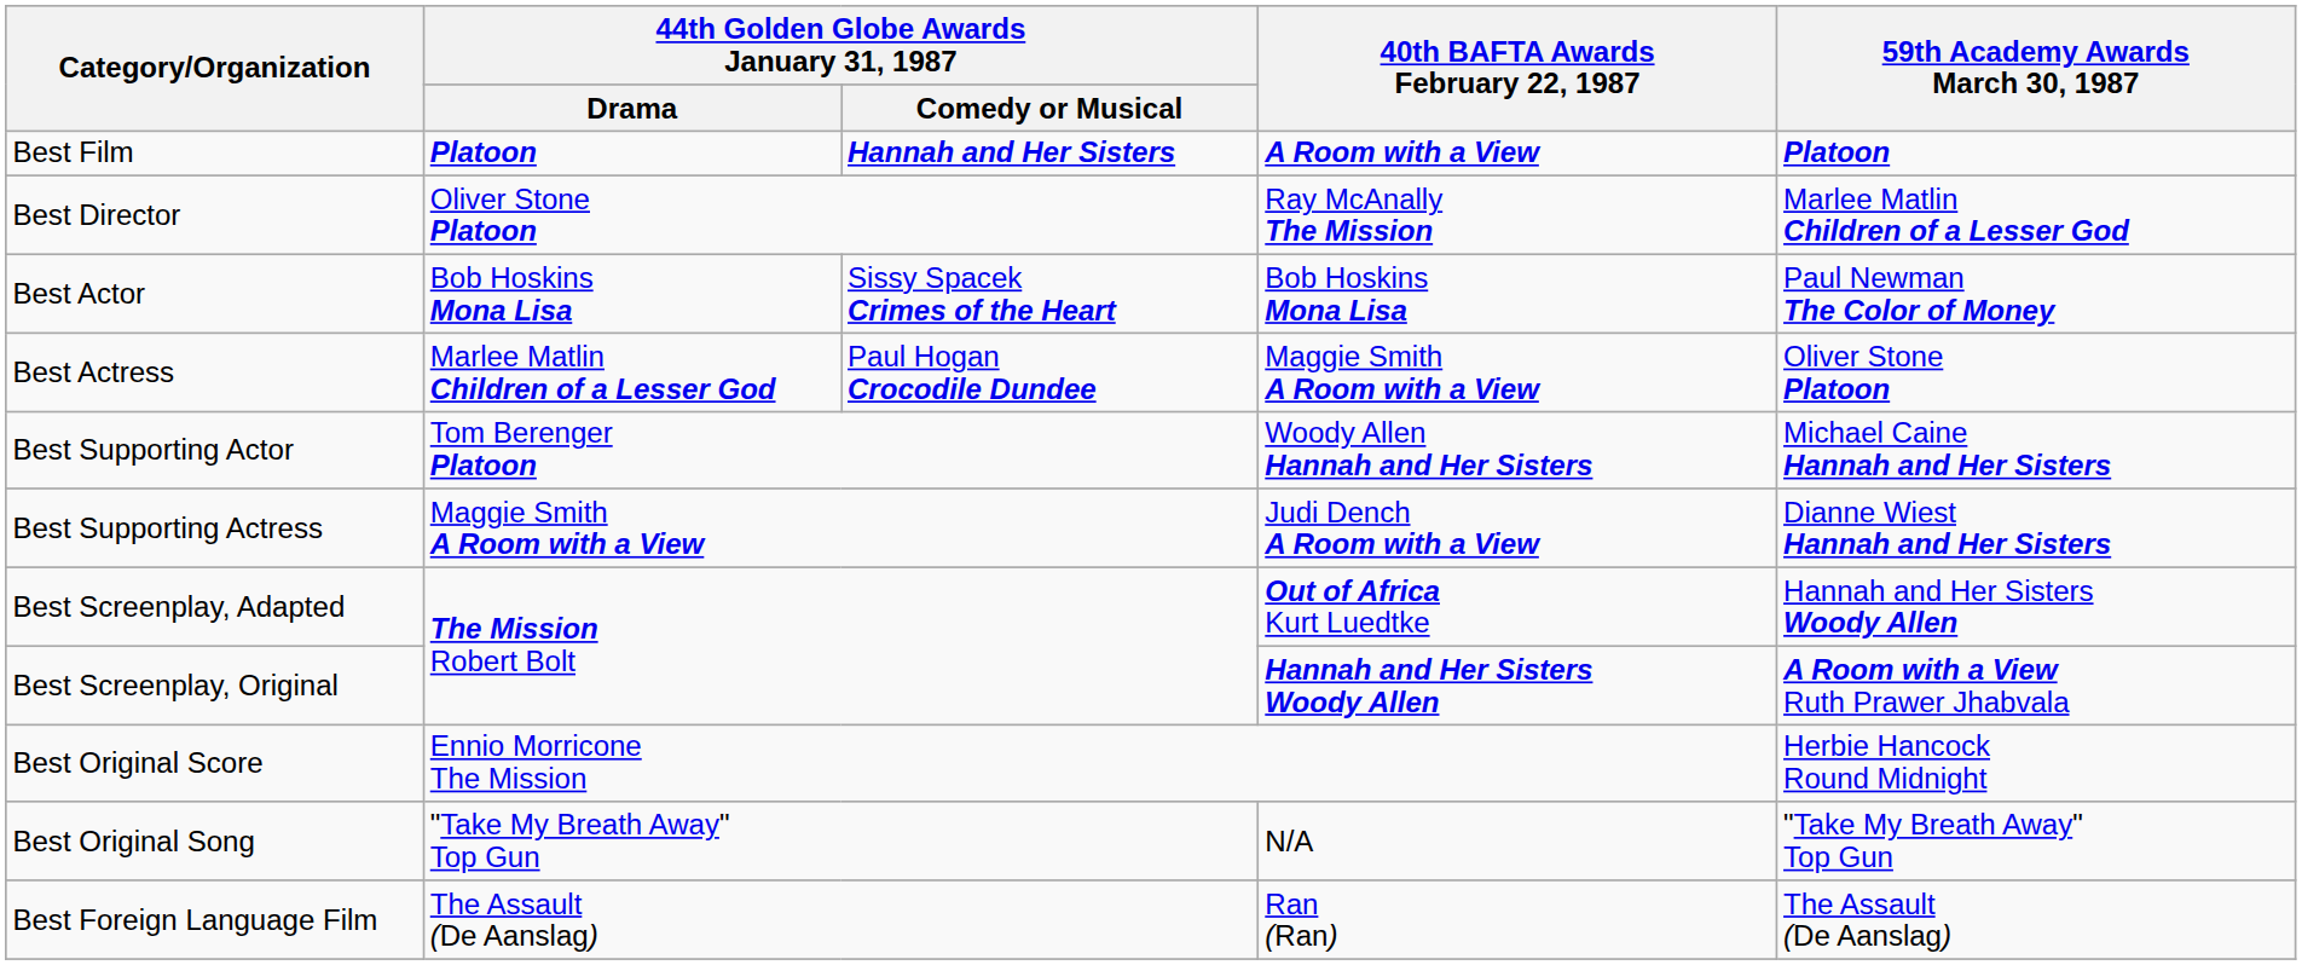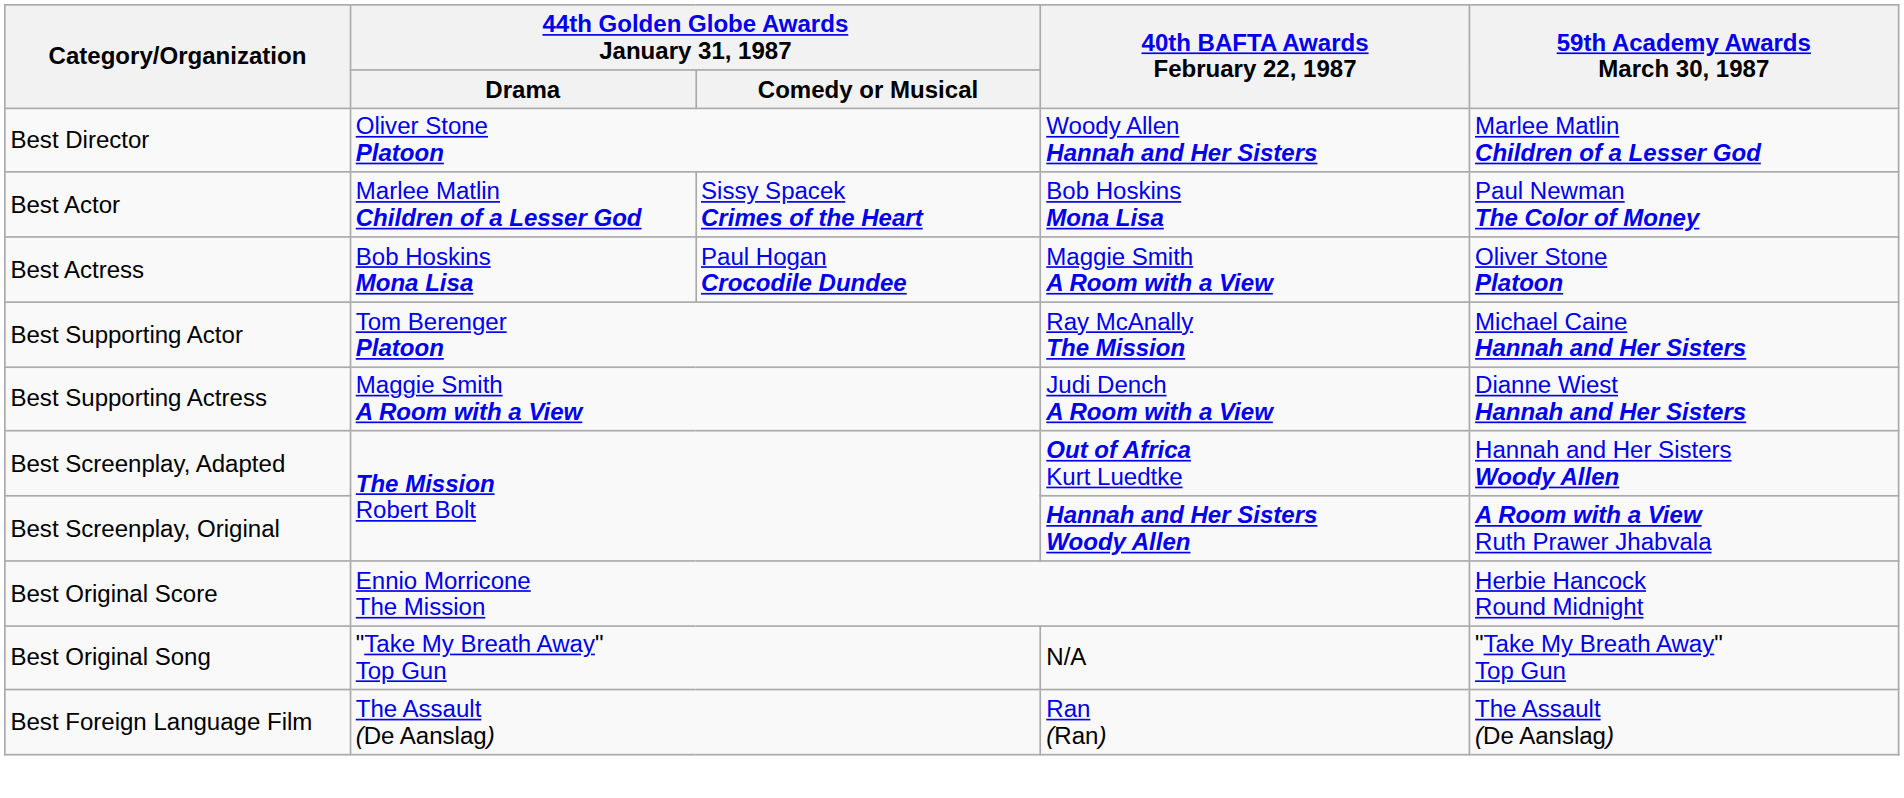 <table class="wikitable" style="font-size: 90%;">
 <tr>
 <th rowspan="2" style="width:200px;">Category/Organization</th>
 <th colspan="2" style="width:250px;"><a href='#'>44th Golden Globe Awards</a><br>January 31, 1987</th>
 <th rowspan="2" style="width:250px;"><a href='#'>40th BAFTA Awards</a><br>February 22, 1987</th>
 <th rowspan="2" style="width:250px;"><a href='#'>59th Academy Awards</a><br>March 30, 1987</th>
 </tr>
 <tr>
 <th width=200>Drama</th>
 <th style="width:200px;">Comedy or Musical</th>
 </tr>
 <tr>
-<td>Best Film</td>
-<td><strong><em><a href='#'>Platoon</a></em></strong></td>
-<td><strong><em><a href='#'>Hannah and Her Sisters</a></em></strong></td>
-<td><strong><em><a href='#'>A Room with a View</a></em></strong></td>
-<td><strong><em><a href='#'>Platoon</a></em></strong></td>
-</tr>
-<tr>
 <td>Best Director</td>
 <td colspan=2><a href='#'>Oliver Stone</a><br><strong><em><a href='#'>Platoon</a></em></strong></td>
-<td><a href='#'>Ray McAnally</a><br><strong><em><a href='#'>The Mission</a></em></strong></td>
+<td><a href='#'>Woody Allen</a><br><strong><em><a href='#'>Hannah and Her Sisters</a></em></strong></td>
 <td><a href='#'>Marlee Matlin</a><br><strong><em><a href='#'>Children of a Lesser God</a></em></strong></td>
 </tr>
 <tr>
 <td>Best Actor</td>
-<td><a href='#'>Bob Hoskins</a><br><strong><em><a href='#'>Mona Lisa</a></em></strong></td>
+<td><a href='#'>Marlee Matlin</a><br><strong><em><a href='#'>Children of a Lesser God</a></em></strong></td>
 <td><a href='#'>Sissy Spacek</a><br><strong><em><a href='#'>Crimes of the Heart</a></em></strong></td>
 <td><a href='#'>Bob Hoskins</a><br><strong><em><a href='#'>Mona Lisa</a></em></strong></td>
 <td><a href='#'>Paul Newman</a><br><strong><em><a href='#'>The Color of Money</a></em></strong></td>
 </tr>
 <tr>
 <td>Best Actress</td>
-<td><a href='#'>Marlee Matlin</a><br><strong><em><a href='#'>Children of a Lesser God</a></em></strong></td>
+<td><a href='#'>Bob Hoskins</a><br><strong><em><a href='#'>Mona Lisa</a></em></strong></td>
 <td><a href='#'>Paul Hogan</a><br><strong><em><a href='#'>Crocodile Dundee</a></em></strong></td>
 <td><a href='#'>Maggie Smith</a><br><strong><em><a href='#'>A Room with a View</a></em></strong></td>
 <td><a href='#'>Oliver Stone</a><br><strong><em><a href='#'>Platoon</a></em></strong></td>
 </tr>
 <tr>
 <td>Best Supporting Actor</td>
 <td colspan=2><a href='#'>Tom Berenger</a><br><strong><em><a href='#'>Platoon</a></em></strong></td>
-<td><a href='#'>Woody Allen</a><br><strong><em><a href='#'>Hannah and Her Sisters</a></em></strong></td>
+<td><a href='#'>Ray McAnally</a><br><strong><em><a href='#'>The Mission</a></em></strong></td>
 <td><a href='#'>Michael Caine</a><br><strong><em><a href='#'>Hannah and Her Sisters</a></em></strong></td>
 </tr>
 <tr>
 <td>Best Supporting Actress</td>
 <td colspan=2><a href='#'>Maggie Smith</a><br><strong><em><a href='#'>A Room with a View</a></em></strong></td>
 <td><a href='#'>Judi Dench</a><br><strong><em><a href='#'>A Room with a View</a></em></strong></td>
 <td><a href='#'>Dianne Wiest</a><br><strong><em><a href='#'>Hannah and Her Sisters</a></em></strong></td>
 </tr>
 <tr>
 <td>Best Screenplay, Adapted</td>
 <td rowspan=2 colspan=2><strong><em><a href='#'>The Mission</a></em></strong><br><a href='#'>Robert Bolt</a></td>
 <td><strong><em><a href='#'>Out of Africa</a></em></strong><br><a href='#'>Kurt Luedtke</a></td>
 <td></em></strong><a href='#'>Hannah and Her Sisters</a><strong><em><br><a href='#'>Woody Allen</a></td>
 </tr>
 <tr>
 <td>Best Screenplay, Original</td>
 <td><strong><em><a href='#'>Hannah and Her Sisters</a><em><br><a href='#'>Woody Allen</a><strong></td>
 <td><strong><em><a href='#'>A Room with a View</a></em></strong><br><a href='#'>Ruth Prawer Jhabvala</a></td>
 </tr>
 <tr>
 <td>Best Original Score</td>
 <td colspan="3"><a href='#'>Ennio Morricone</a><br></em><a href='#'>The Mission</a><em></td>
 <td><a href='#'>Herbie Hancock</a><br></em><a href='#'>Round Midnight</a><em></td>
 </tr>
 <tr>
 <td>Best Original Song</td>
 <td colspan="2">"<a href='#'>Take My Breath Away</a>"<br></em><a href='#'>Top Gun</a><em></td>
 <td>N/A</td>
 <td>"<a href='#'>Take My Breath Away</a>"<br></em><a href='#'>Top Gun</a><em></td>
 </tr>
 <tr>
 <td>Best Foreign Language Film</td>
 <td colspan=2></em><a href='#'>The Assault</a><em><br>(</em>De Aanslag<em>)</td>
 <td></em><a href='#'>Ran</a><em><br>(</em>Ran<em>)</td>
 <td></em><a href='#'>The Assault</a><em><br>(</em>De Aanslag<em>)</td>
 </tr>
 </table>
